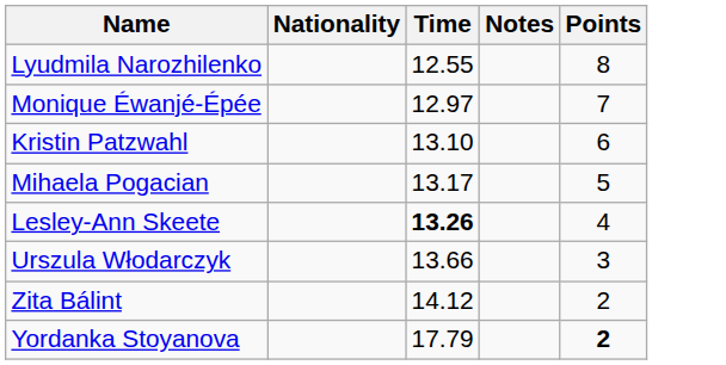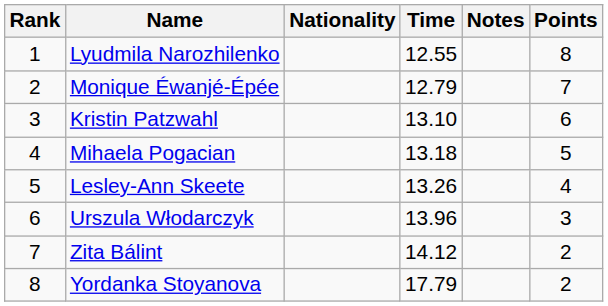 <table class="wikitable sortable" style="text-align:center">
 <tr>
+<th>Rank</th>
 <th>Name</th>
 <th>Nationality</th>
 <th>Time</th>
 <th>Notes</th>
 <th>Points</th>
 </tr>
 <tr>
+<td>1</td>
 <td align=left><a href='#'>Lyudmila Narozhilenko</a></td>
 <td align=left></td>
 <td>12.55</td>
 <td></td>
 <td>8</td>
 </tr>
 <tr>
+<td>2</td>
 <td align=left><a href='#'>Monique Éwanjé-Épée</a></td>
 <td align=left></td>
-<td>12.97</td>
+<td>12.79</td>
 <td></td>
 <td>7</td>
 </tr>
 <tr>
+<td>3</td>
 <td align=left><a href='#'>Kristin Patzwahl</a></td>
 <td align=left></td>
 <td>13.10</td>
 <td></td>
 <td>6</td>
 </tr>
 <tr>
+<td>4</td>
 <td align=left><a href='#'>Mihaela Pogacian</a></td>
 <td align=left></td>
-<td>13.17</td>
+<td>13.18</td>
 <td></td>
 <td>5</td>
 </tr>
 <tr>
+<td>5</td>
 <td align=left><a href='#'>Lesley-Ann Skeete</a></td>
 <td align=left></td>
-<td><strong>13.26</strong></td>
+<td>13.26</td>
 <td></td>
 <td>4</td>
 </tr>
 <tr>
+<td>6</td>
 <td align=left><a href='#'>Urszula Włodarczyk</a></td>
 <td align=left></td>
-<td>13.66</td>
+<td>13.96</td>
 <td></td>
 <td>3</td>
 </tr>
 <tr>
+<td>7</td>
 <td align=left><a href='#'>Zita Bálint</a></td>
 <td align=left></td>
 <td>14.12</td>
 <td></td>
 <td>2</td>
 </tr>
 <tr>
+<td>8</td>
 <td align=left><a href='#'>Yordanka Stoyanova</a></td>
 <td align=left></td>
 <td>17.79</td>
 <td></td>
-<td><strong>2</strong></td>
+<td>2</td>
 </tr>
 </table>
